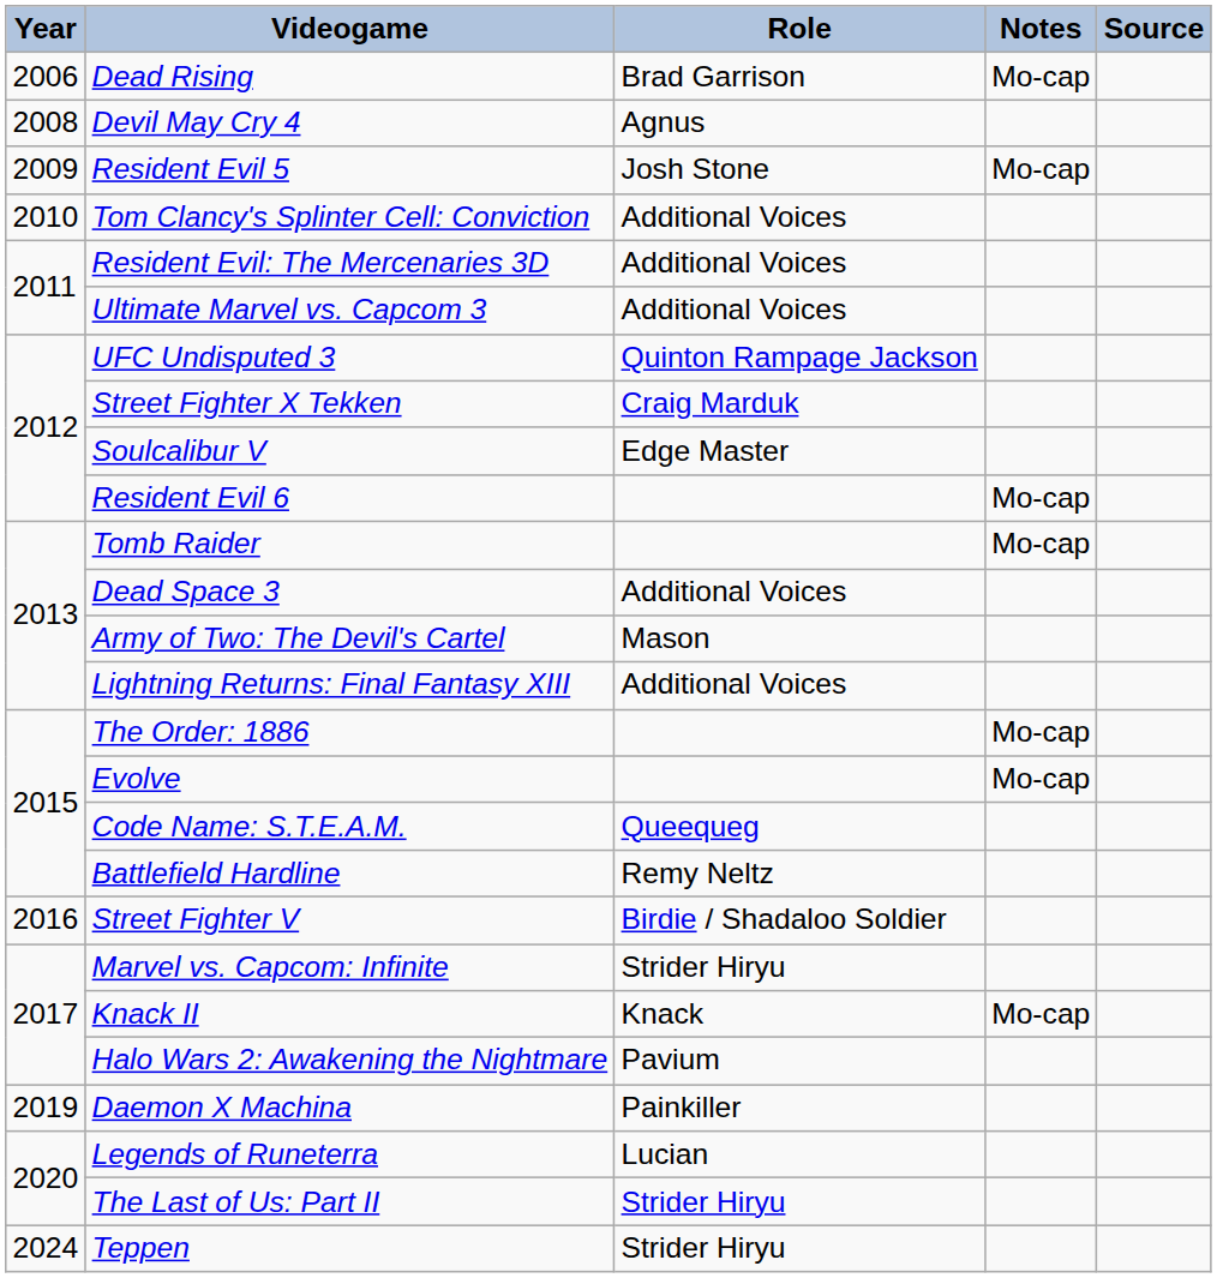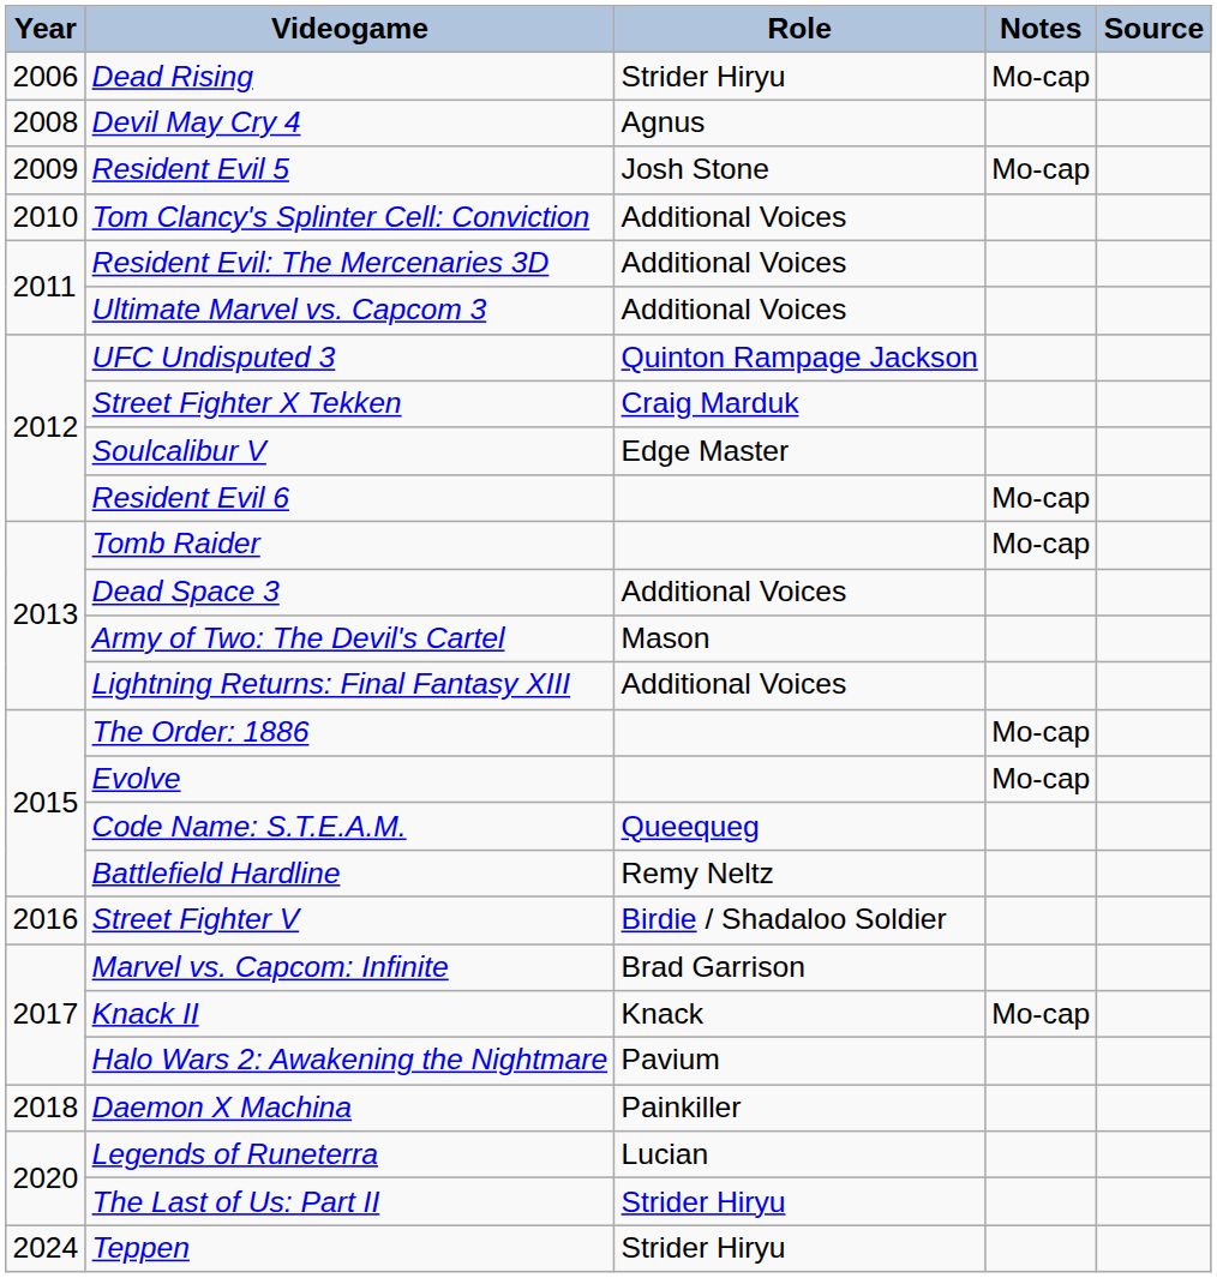 <table class="wikitable sortable plainrowheaders" style="width=95%;  font-size: 100%;">
 <tr>
 <th style="background:#b0c4de;">Year</th>
 <th style="background:#b0c4de;">Videogame</th>
 <th style="background:#b0c4de;">Role</th>
 <th style="background:#b0c4de;" class="unsortable">Notes</th>
 <th style="background:#b0c4de;" class="unsortable">Source</th>
 </tr>
 <tr>
 <td>2006</td>
 <td><em><a href='#'>Dead Rising</a></em></td>
-<td>Brad Garrison</td>
+<td>Strider Hiryu</td>
 <td>Mo-cap</td>
 <td></td>
 </tr>
 <tr>
 <td>2008</td>
 <td><em><a href='#'>Devil May Cry 4</a></em></td>
 <td>Agnus</td>
 <td></td>
 <td></td>
 </tr>
 <tr>
 <td>2009</td>
 <td><em><a href='#'>Resident Evil 5</a></em></td>
 <td>Josh Stone</td>
 <td>Mo-cap</td>
 <td></td>
 </tr>
 <tr>
 <td>2010</td>
 <td><em><a href='#'>Tom Clancy's Splinter Cell: Conviction</a></em></td>
 <td>Additional Voices</td>
 <td></td>
 <td></td>
 </tr>
 <tr>
 <td rowspan="2">2011</td>
 <td><em><a href='#'>Resident Evil: The Mercenaries 3D</a></em></td>
 <td>Additional Voices</td>
 <td></td>
 <td></td>
 </tr>
 <tr>
 <td><em><a href='#'>Ultimate Marvel vs. Capcom 3</a></em></td>
 <td>Additional Voices</td>
 <td></td>
 <td></td>
 </tr>
 <tr>
 <td rowspan="4">2012</td>
 <td><em><a href='#'>UFC Undisputed 3</a></em></td>
 <td><a href='#'>Quinton Rampage Jackson</a></td>
 <td></td>
 <td></td>
 </tr>
 <tr>
 <td><em><a href='#'>Street Fighter X Tekken</a></em></td>
 <td><a href='#'>Craig Marduk</a></td>
 <td></td>
 <td></td>
 </tr>
 <tr>
 <td><em><a href='#'>Soulcalibur V</a></em></td>
 <td>Edge Master</td>
 <td></td>
 <td></td>
 </tr>
 <tr>
 <td><em><a href='#'>Resident Evil 6</a></em></td>
 <td></td>
 <td>Mo-cap</td>
 <td></td>
 </tr>
 <tr>
 <td rowspan="4">2013</td>
 <td><em><a href='#'>Tomb Raider</a></em></td>
 <td></td>
 <td>Mo-cap</td>
 <td></td>
 </tr>
 <tr>
 <td><em><a href='#'>Dead Space 3</a></em></td>
 <td>Additional Voices</td>
 <td></td>
 <td></td>
 </tr>
 <tr>
 <td><em><a href='#'>Army of Two: The Devil's Cartel</a></em></td>
 <td>Mason</td>
 <td></td>
 <td></td>
 </tr>
 <tr>
 <td><em><a href='#'>Lightning Returns: Final Fantasy XIII</a></em></td>
 <td>Additional Voices</td>
 <td></td>
 <td></td>
 </tr>
 <tr>
 <td rowspan="4">2015</td>
 <td><em><a href='#'>The Order: 1886</a></em></td>
 <td></td>
 <td>Mo-cap</td>
 <td></td>
 </tr>
 <tr>
 <td><em><a href='#'>Evolve</a></em></td>
 <td></td>
 <td>Mo-cap</td>
 <td></td>
 </tr>
 <tr>
 <td><em><a href='#'>Code Name: S.T.E.A.M.</a></em></td>
 <td><a href='#'>Queequeg</a></td>
 <td></td>
 <td></td>
 </tr>
 <tr>
 <td><em><a href='#'>Battlefield Hardline</a></em></td>
 <td>Remy Neltz</td>
 <td></td>
 <td></td>
 </tr>
 <tr>
 <td>2016</td>
 <td><em><a href='#'>Street Fighter V</a></em></td>
 <td><a href='#'>Birdie</a> / Shadaloo Soldier</td>
 <td></td>
 <td></td>
 </tr>
 <tr>
 <td rowspan="3">2017</td>
 <td><em><a href='#'>Marvel vs. Capcom: Infinite</a></em></td>
-<td>Strider Hiryu</td>
+<td>Brad Garrison</td>
 <td></td>
 <td></td>
 </tr>
 <tr>
 <td><em><a href='#'>Knack II</a></em></td>
 <td>Knack</td>
 <td>Mo-cap</td>
 <td></td>
 </tr>
 <tr>
 <td><em><a href='#'>Halo Wars 2: Awakening the Nightmare</a></em></td>
 <td>Pavium</td>
 <td></td>
 <td></td>
 </tr>
 <tr>
-<td>2019</td>
+<td>2018</td>
 <td><em><a href='#'>Daemon X Machina</a></em></td>
 <td>Painkiller</td>
 <td></td>
 <td></td>
 </tr>
 <tr>
 <td rowspan="2">2020</td>
 <td><em><a href='#'>Legends of Runeterra</a></em></td>
 <td>Lucian</td>
 <td></td>
 <td></td>
 </tr>
 <tr>
 <td><em><a href='#'>The Last of Us: Part II</a></em></td>
 <td><a href='#'>Strider Hiryu</a></td>
 <td></td>
 <td></td>
 </tr>
 <tr>
 <td>2024</td>
 <td><em><a href='#'>Teppen</a></em></td>
 <td>Strider Hiryu</td>
 <td></td>
 <td></td>
 </tr>
 </table>
